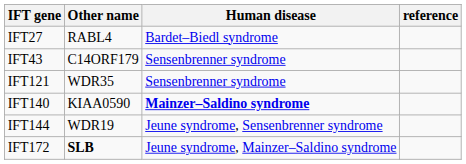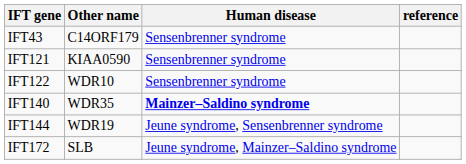 <table class="wikitable">
 <tr>
 <th>IFT gene</th>
 <th>Other name</th>
 <th>Human disease</th>
 <th>reference</th>
-</tr>
-<tr>
-<td>IFT27</td>
-<td>RABL4</td>
-<td><a href='#'>Bardet–Biedl syndrome</a></td>
-<td></td>
 </tr>
 <tr>
 <td>IFT43</td>
 <td>C14ORF179</td>
 <td><a href='#'>Sensenbrenner syndrome</a></td>
 <td></td>
 </tr>
 <tr>
 <td>IFT121</td>
-<td>WDR35</td>
+<td>KIAA0590</td>
+<td><a href='#'>Sensenbrenner syndrome</a></td>
+<td></td>
+</tr>
+<tr>
+<td>IFT122</td>
+<td>WDR10</td>
 <td><a href='#'>Sensenbrenner syndrome</a></td>
 <td></td>
 </tr>
 <tr>
 <td>IFT140</td>
-<td>KIAA0590</td>
+<td>WDR35</td>
 <td><strong><a href='#'>Mainzer–Saldino syndrome</a></strong></td>
 <td></td>
 </tr>
 <tr>
 <td>IFT144</td>
 <td>WDR19</td>
 <td><a href='#'>Jeune syndrome</a>, <a href='#'>Sensenbrenner syndrome</a></td>
 <td></td>
 </tr>
 <tr>
 <td>IFT172</td>
-<td><strong>SLB</strong></td>
+<td>SLB</td>
 <td><a href='#'>Jeune syndrome</a>, <a href='#'>Mainzer–Saldino syndrome</a></td>
 <td></td>
 </tr>
 </table>
